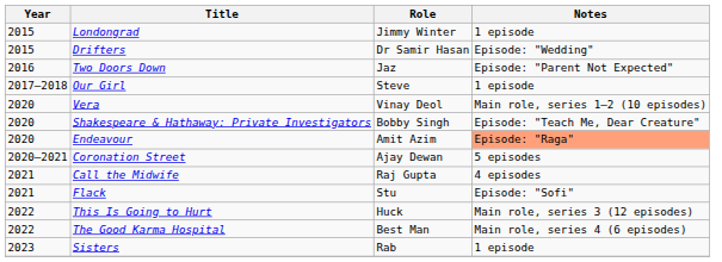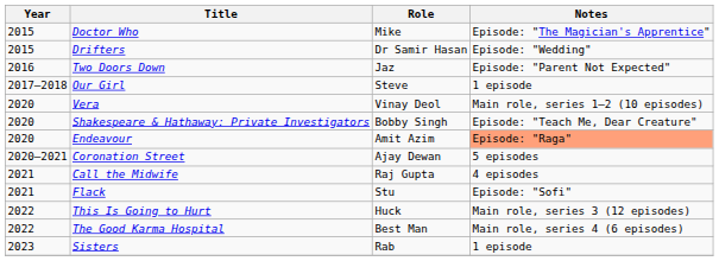 <table class="wikitable sortable">
 <tr>
 <th>Year</th>
 <th>Title</th>
 <th>Role</th>
 <th class="unsortable">Notes</th>
 </tr>
 <tr>
 <td>2015</td>
-<td><em><a href='#'>Londongrad</a></em></td>
-<td>Jimmy Winter</td>
-<td>1 episode</td>
+<td><em><a href='#'>Doctor Who</a></em></td>
+<td>Mike</td>
+<td>Episode: "<a href='#'>The Magician's Apprentice</a>"</td>
 </tr>
 <tr>
 <td>2015</td>
 <td><em><a href='#'>Drifters</a></em></td>
 <td>Dr Samir Hasan</td>
 <td>Episode: "Wedding"</td>
 </tr>
 <tr>
 <td>2016</td>
 <td><em><a href='#'>Two Doors Down</a></em></td>
 <td>Jaz</td>
 <td>Episode: "Parent Not Expected"</td>
 </tr>
 <tr>
 <td>2017–2018</td>
 <td><em><a href='#'>Our Girl</a></em></td>
 <td>Steve</td>
 <td>1 episode</td>
 </tr>
 <tr>
 <td>2020</td>
 <td><em><a href='#'>Vera</a></em></td>
 <td>Vinay Deol</td>
 <td>Main role, series 1–2 (10 episodes)</td>
 </tr>
 <tr>
 <td>2020</td>
 <td><em><a href='#'>Shakespeare & Hathaway: Private Investigators</a></em></td>
 <td>Bobby Singh</td>
 <td>Episode: "Teach Me, Dear Creature"</td>
 </tr>
 <tr>
 <td>2020</td>
 <td><em><a href='#'>Endeavour</a></em></td>
 <td>Amit Azim</td>
 <td style="background: lightsalmon;">Episode: "Raga"</td>
 </tr>
 <tr>
 <td>2020–2021</td>
 <td><em><a href='#'>Coronation Street</a></em></td>
 <td>Ajay Dewan</td>
 <td>5 episodes</td>
 </tr>
 <tr>
 <td>2021</td>
 <td><em><a href='#'>Call the Midwife</a></em></td>
 <td>Raj Gupta</td>
 <td>4 episodes</td>
 </tr>
 <tr>
 <td>2021</td>
 <td><em><a href='#'>Flack</a></em></td>
 <td>Stu</td>
 <td>Episode: "Sofi"</td>
 </tr>
 <tr>
 <td>2022</td>
 <td><em><a href='#'>This Is Going to Hurt</a></em></td>
 <td>Huck</td>
 <td>Main role, series 3 (12 episodes)</td>
 </tr>
 <tr>
 <td>2022</td>
 <td><em><a href='#'>The Good Karma Hospital</a></em></td>
 <td>Best Man</td>
 <td>Main role, series 4 (6 episodes)</td>
 </tr>
 <tr>
 <td>2023</td>
 <td><em><a href='#'>Sisters</a></em></td>
 <td>Rab</td>
 <td>1 episode</td>
 </tr>
 <tr>
 </tr>
 </table>
